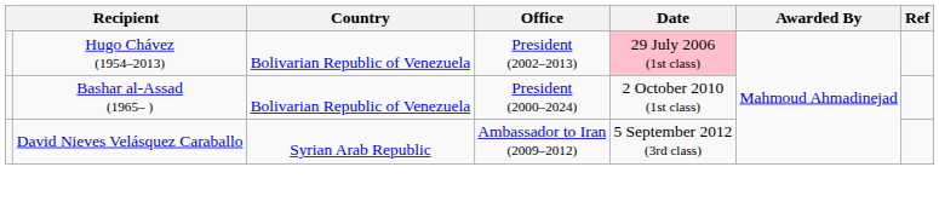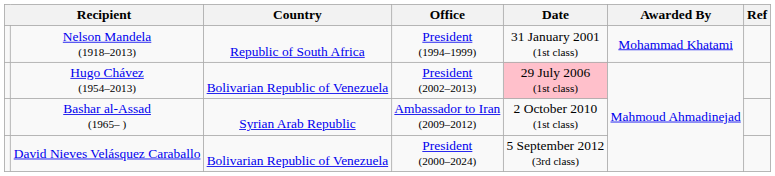 <table class="wikitable" style="text-align:center;">
 <tr>
 <th colspan="2">Recipient</th>
 <th>Country</th>
 <th>Office</th>
 <th>Date</th>
 <th>Awarded By</th>
 <th>Ref</th>
+</tr>
+<tr>
+<td></td>
+<td><a href='#'>Nelson Mandela</a><br><small>(1918–2013)</small></td>
+<td><br><a href='#'>Republic of South Africa</a></td>
+<td><a href='#'>President</a><br><small>(1994–1999)</small></td>
+<td>31 January 2001<br><small>(1st class)</small></td>
+<td><a href='#'>Mohammad Khatami</a></td>
+<td></td>
 </tr>
 <tr>
 <td></td>
 <td><a href='#'>Hugo Chávez</a><br><small>(1954–2013)</small></td>
 <td><br><a href='#'>Bolivarian Republic of Venezuela</a></td>
 <td><a href='#'>President</a><br><small>(2002–2013)</small></td>
 <td style="background: pink;">29 July 2006<br><small>(1st class)</small></td>
 <td rowspan="3"><a href='#'>Mahmoud Ahmadinejad</a></td>
 <td></td>
 </tr>
 <tr>
 <td></td>
 <td><a href='#'>Bashar al-Assad</a><br><small>(1965– )</small></td>
-<td><br><a href='#'>Bolivarian Republic of Venezuela</a></td>
-<td><a href='#'>President</a><br><small>(2000–2024)</small></td>
+<td><br><a href='#'>Syrian Arab Republic</a></td>
+<td><a href='#'>Ambassador to Iran</a><br><small>(2009–2012)</small></td>
 <td>2 October 2010<br><small>(1st class)</small></td>
 <td></td>
 </tr>
 <tr>
 <td></td>
 <td><a href='#'>David Nieves Velásquez Caraballo</a></td>
-<td><br><a href='#'>Syrian Arab Republic</a></td>
-<td><a href='#'>Ambassador to Iran</a><br><small>(2009–2012)</small></td>
+<td><br><a href='#'>Bolivarian Republic of Venezuela</a></td>
+<td><a href='#'>President</a><br><small>(2000–2024)</small></td>
 <td>5 September 2012<br><small>(3rd class)</small></td>
 <td></td>
 </tr>
 </table>
